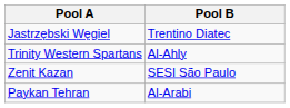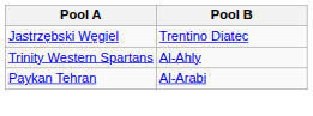 <table class="wikitable">
 <tr>
 <th width=50%>Pool A</th>
 <th width=50%>Pool B</th>
 </tr>
 <tr>
 <td> <a href='#'>Jastrzębski Węgiel</a></td>
 <td> <a href='#'>Trentino Diatec</a></td>
 </tr>
 <tr>
 <td> <a href='#'>Trinity Western Spartans</a></td>
 <td> <a href='#'>Al-Ahly</a></td>
 </tr>
 <tr>
-<td> <a href='#'>Zenit Kazan</a></td>
-<td> <a href='#'>SESI São Paulo</a></td>
-</tr>
-<tr>
 <td> <a href='#'>Paykan Tehran</a></td>
 <td> <a href='#'>Al-Arabi</a></td>
 </tr>
 </table>
